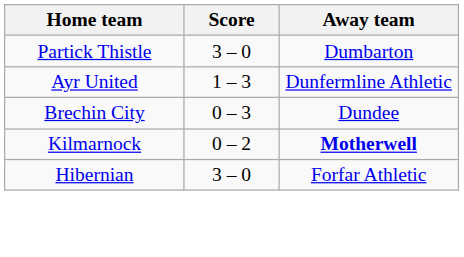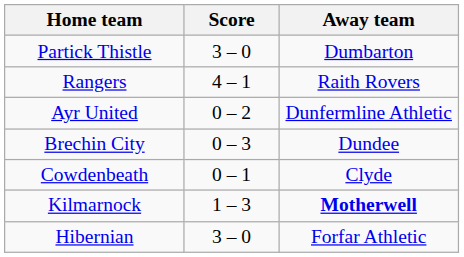 <table class="wikitable" style="text-align: center">
 <tr>
 <th width=140>Home team</th>
 <th width=70>Score</th>
 <th width=140>Away team</th>
 </tr>
 <tr>
 <td><a href='#'>Partick Thistle</a></td>
 <td>3 – 0</td>
 <td><a href='#'>Dumbarton</a></td>
 </tr>
 <tr>
+<td><a href='#'>Rangers</a></td>
+<td>4 – 1</td>
+<td><a href='#'>Raith Rovers</a></td>
+</tr>
+<tr>
 <td><a href='#'>Ayr United</a></td>
-<td>1 – 3</td>
+<td>0 – 2</td>
 <td><a href='#'>Dunfermline Athletic</a></td>
 </tr>
 <tr>
 <td><a href='#'>Brechin City</a></td>
 <td>0 – 3</td>
 <td><a href='#'>Dundee</a></td>
 </tr>
 <tr>
+<td><a href='#'>Cowdenbeath</a></td>
+<td>0 – 1</td>
+<td><a href='#'>Clyde</a></td>
+</tr>
+<tr>
 <td><a href='#'>Kilmarnock</a></td>
-<td>0 – 2</td>
+<td>1 – 3</td>
 <td><strong><a href='#'>Motherwell</a></strong></td>
 </tr>
 <tr>
 <td><a href='#'>Hibernian</a></td>
 <td>3 – 0</td>
 <td><a href='#'>Forfar Athletic</a></td>
 </tr>
 </table>
